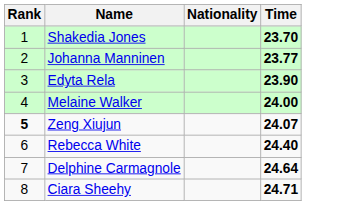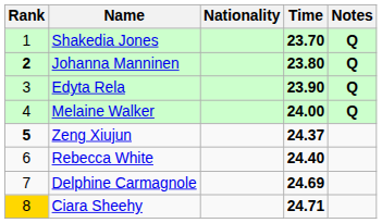 <table class="wikitable sortable" style="text-align:center">
 <tr>
 <th>Rank</th>
 <th>Name</th>
 <th>Nationality</th>
 <th>Time</th>
+<th>Notes</th>
 </tr>
 <tr bgcolor=ccffcc>
 <td>1</td>
 <td align=left><a href='#'>Shakedia Jones</a></td>
 <td align=left></td>
 <td><strong>23.70</strong></td>
+<td><strong>Q</strong></td>
 </tr>
 <tr bgcolor=ccffcc>
-<td>2</td>
+<td><strong>2</strong></td>
 <td align=left><a href='#'>Johanna Manninen</a></td>
 <td align=left></td>
-<td><strong>23.77</strong></td>
+<td><strong>23.80</strong></td>
+<td><strong>Q</strong></td>
 </tr>
 <tr bgcolor=ccffcc>
 <td>3</td>
 <td align=left><a href='#'>Edyta Rela</a></td>
 <td align=left></td>
 <td><strong>23.90</strong></td>
+<td><strong>Q</strong></td>
 </tr>
 <tr bgcolor=ccffcc>
 <td>4</td>
 <td align=left><a href='#'>Melaine Walker</a></td>
 <td align=left></td>
 <td><strong>24.00</strong></td>
+<td><strong>Q</strong></td>
 </tr>
 <tr>
 <td><strong>5</strong></td>
 <td align=left><a href='#'>Zeng Xiujun</a></td>
 <td align=left></td>
-<td><strong>24.07</strong></td>
+<td><strong>24.37</strong></td>
+<td></td>
 </tr>
 <tr>
 <td>6</td>
 <td align=left><a href='#'>Rebecca White</a></td>
 <td align=left></td>
 <td><strong>24.40</strong></td>
+<td></td>
 </tr>
 <tr>
 <td>7</td>
 <td align=left><a href='#'>Delphine Carmagnole</a></td>
 <td align=left></td>
-<td><strong>24.64</strong></td>
+<td><strong>24.69</strong></td>
+<td></td>
 </tr>
 <tr>
-<td>8</td>
+<td style="background: gold;">8</td>
 <td align=left><a href='#'>Ciara Sheehy</a></td>
 <td align=left></td>
 <td><strong>24.71</strong></td>
+<td></td>
 </tr>
 </table>
